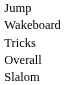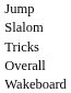 <table>
 <tr>
 <td>Jump <br></td>
 <td></td>
 <td></td>
 <td></td>
 </tr>
 <tr>
-<td>Wakeboard <br></td>
+<td>Slalom <br></td>
 <td></td>
 <td></td>
 <td></td>
 </tr>
 <tr>
 <td>Tricks <br></td>
 <td></td>
 <td></td>
 <td></td>
 </tr>
 <tr>
 <td>Overall <br></td>
 <td></td>
 <td></td>
 <td></td>
 </tr>
 <tr>
-<td>Slalom <br></td>
+<td>Wakeboard <br></td>
 <td></td>
 <td></td>
 <td></td>
 </tr>
 </table>
